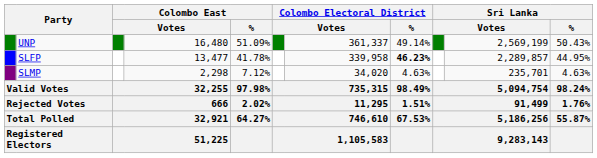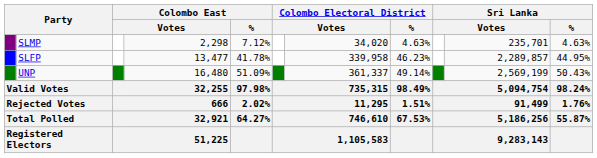 <table class="wikitable">
 <tr>
 <th colspan="2" width="144px"rowspan="2">Party</th>
 <th colspan="3" width="216px">Colombo East</th>
 <th colspan="3" width="216px"><a href='#'>Colombo Electoral District</a></th>
 <th colspan="3" width="216px">Sri Lanka</th>
 </tr>
 <tr>
 <th colspan="2" width="144px">Votes</th>
 <th>%</th>
 <th colspan="2" width="144px">Votes</th>
 <th>%</th>
 <th colspan="2" width="144px">Votes</th>
 <th>%</th>
 </tr>
 <tr>
+<td style="background-color:purple;" width="10px"></td>
+<td style="text-align:left;"><a href='#'>SLMP</a></td>
+<td style="background-color:white;" width="10px"></td>
+<td style="text-align:right;">2,298</td>
+<td style="text-align:right;">7.12%</td>
+<td style="background-color:white;" width="10px"></td>
+<td style="text-align:right;">34,020</td>
+<td style="text-align:right;">4.63%</td>
+<td style="background-color:white;" width="10px"></td>
+<td style="text-align:right;">235,701</td>
+<td style="text-align:right;">4.63%</td>
+</tr>
+<tr>
+<td style="background-color:blue;" width="10px"></td>
+<td style="text-align:left;"><a href='#'>SLFP</a></td>
+<td style="background-color:white;" width="10px"></td>
+<td style="text-align:right;">13,477</td>
+<td style="text-align:right;">41.78%</td>
+<td style="background-color:white;" width="10px"></td>
+<td style="text-align:right;">339,958</td>
+<td style="text-align:right;">46.23%</td>
+<td style="background-color:white;" width="10px"></td>
+<td style="text-align:right;">2,289,857</td>
+<td style="text-align:right;">44.95%</td>
+</tr>
+<tr>
 <td style="background-color:green;" width="10px"></td>
 <td style="text-align:left;"><a href='#'>UNP</a></td>
 <td style="background-color:green;" width="10px"></td>
 <td style="text-align:right;">16,480</td>
 <td style="text-align:right;">51.09%</td>
 <td style="background-color:green;" width="10px"></td>
 <td style="text-align:right;">361,337</td>
 <td style="text-align:right;">49.14%</td>
 <td style="background-color:green;" width="10px"></td>
 <td style="text-align:right;">2,569,199</td>
 <td style="text-align:right;">50.43%</td>
-</tr>
-<tr>
-<td style="background-color:blue;" width="10px"></td>
-<td style="text-align:left;"><a href='#'>SLFP</a></td>
-<td style="background-color:white;" width="10px"></td>
-<td style="text-align:right;">13,477</td>
-<td style="text-align:right;">41.78%</td>
-<td style="background-color:white;" width="10px"></td>
-<td style="text-align:right;">339,958</td>
-<td style="text-align:right;"><strong>46.23%</strong></td>
-<td style="background-color:white;" width="10px"></td>
-<td style="text-align:right;">2,289,857</td>
-<td style="text-align:right;">44.95%</td>
-</tr>
-<tr>
-<td style="background-color:purple;" width="10px"></td>
-<td style="text-align:left;"><a href='#'>SLMP</a></td>
-<td style="background-color:white;" width="10px"></td>
-<td style="text-align:right;">2,298</td>
-<td style="text-align:right;">7.12%</td>
-<td style="background-color:white;" width="10px"></td>
-<td style="text-align:right;">34,020</td>
-<td style="text-align:right;">4.63%</td>
-<td style="background-color:white;" width="10px"></td>
-<td style="text-align:right;">235,701</td>
-<td style="text-align:right;">4.63%</td>
 </tr>
 <tr>
 <th colspan="2" width="144px"style="text-align:left;">Valid Votes</th>
 <th style="text-align:right;"colspan="2" width="144px">32,255</th>
 <th style="text-align:right;">97.98%</th>
 <th style="text-align:right;"colspan="2" width="144px">735,315</th>
 <th style="text-align:right;">98.49%</th>
 <th style="text-align:right;"colspan="2" width="144px">5,094,754</th>
 <th style="text-align:right;">98.24%</th>
 </tr>
 <tr>
 <th colspan="2" width="144px"style="text-align:left;">Rejected Votes</th>
 <th style="text-align:right;"colspan="2" width="144px">666</th>
 <th style="text-align:right;">2.02%</th>
 <th style="text-align:right;"colspan="2" width="144px">11,295</th>
 <th style="text-align:right;">1.51%</th>
 <th style="text-align:right;"colspan="2" width="144px">91,499</th>
 <th style="text-align:right;">1.76%</th>
 </tr>
 <tr>
 <th colspan="2" width="144px"style="text-align:left;">Total Polled</th>
 <th style="text-align:right;"colspan="2" width="144px">32,921</th>
 <th style="text-align:right;">64.27%</th>
 <th style="text-align:right;"colspan="2" width="144px">746,610</th>
 <th style="text-align:right;">67.53%</th>
 <th style="text-align:right;"colspan="2" width="144px">5,186,256</th>
 <th style="text-align:right;">55.87%</th>
 </tr>
 <tr>
 <th colspan="2" width="144px"style="text-align:left;">Registered Electors</th>
 <th style="text-align:right;"colspan="2" width="144px">51,225</th>
 <th></th>
 <th style="text-align:right;"colspan="2" width="144px">1,105,583</th>
 <th></th>
 <th style="text-align:right;"colspan="2" width="144px">9,283,143</th>
 <th></th>
 </tr>
 </table>
